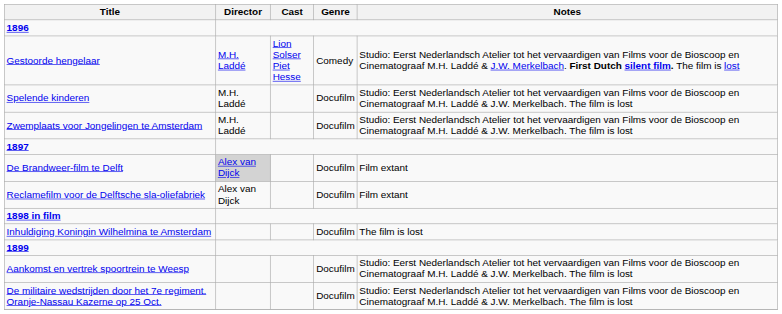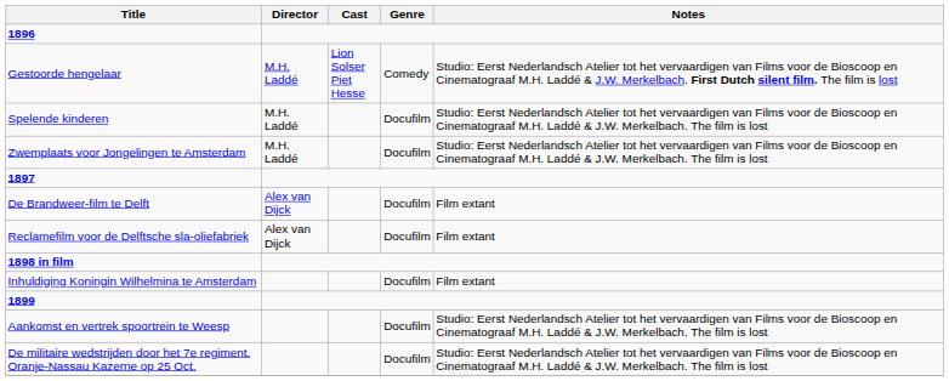 <table class="wikitable">
 <tr>
 <th>Title</th>
 <th>Director</th>
 <th>Cast</th>
 <th>Genre</th>
 <th>Notes</th>
 </tr>
 <tr>
 <td><strong><a href='#'>1896</a></strong></td>
 </tr>
 <tr>
 <td><a href='#'>Gestoorde hengelaar</a></td>
 <td><a href='#'>M.H. Laddé</a></td>
 <td><a href='#'>Lion Solser</a><br><a href='#'>Piet Hesse</a></td>
 <td>Comedy</td>
 <td>Studio: Eerst Nederlandsch Atelier tot het vervaardigen van Films voor de Bioscoop en Cinematograaf M.H. Laddé & <a href='#'>J.W. Merkelbach</a>. <strong>First Dutch <a href='#'>silent film</a>.</strong> The film is <a href='#'>lost</a></td>
 </tr>
 <tr>
 <td><a href='#'>Spelende kinderen</a></td>
 <td>M.H. Laddé</td>
 <td></td>
 <td>Docufilm</td>
 <td>Studio: Eerst Nederlandsch Atelier tot het vervaardigen van Films voor de Bioscoop en Cinematograaf M.H. Laddé & J.W. Merkelbach. The film is lost</td>
 </tr>
 <tr>
 <td><a href='#'>Zwemplaats voor Jongelingen te Amsterdam</a></td>
 <td>M.H. Laddé</td>
 <td></td>
 <td>Docufilm</td>
 <td>Studio: Eerst Nederlandsch Atelier tot het vervaardigen van Films voor de Bioscoop en Cinematograaf M.H. Laddé & J.W. Merkelbach. The film is lost</td>
 </tr>
 <tr>
 <td><strong><a href='#'>1897</a></strong></td>
 </tr>
 <tr>
 <td><a href='#'>De Brandweer-film te Delft</a></td>
-<td style="background: lightgrey;"><a href='#'>Alex van Dijck</a></td>
+<td><a href='#'>Alex van Dijck</a></td>
 <td></td>
 <td>Docufilm</td>
 <td>Film extant</td>
 </tr>
 <tr>
 <td><a href='#'>Reclamefilm voor de Delftsche sla-oliefabriek</a></td>
 <td>Alex van Dijck</td>
 <td></td>
 <td>Docufilm</td>
 <td>Film extant</td>
 </tr>
 <tr>
 <td><strong><a href='#'>1898 in film</a></strong></td>
 </tr>
 <tr>
 <td><a href='#'>Inhuldiging Koningin Wilhelmina te Amsterdam</a></td>
 <td></td>
 <td></td>
 <td>Docufilm</td>
-<td>The film is lost</td>
+<td>Film extant</td>
 </tr>
 <tr>
 <td><strong><a href='#'>1899</a></strong></td>
 </tr>
 <tr>
 <td><a href='#'>Aankomst en vertrek spoortrein te Weesp</a></td>
 <td></td>
 <td></td>
 <td>Docufilm</td>
 <td>Studio: Eerst Nederlandsch Atelier tot het vervaardigen van Films voor de Bioscoop en Cinematograaf M.H. Laddé & J.W. Merkelbach. The film is lost</td>
 </tr>
 <tr>
 <td><a href='#'>De militaire wedstrijden door het 7e regiment. Oranje-Nassau Kazerne op 25 Oct.</a></td>
 <td></td>
 <td></td>
 <td>Docufilm</td>
 <td>Studio: Eerst Nederlandsch Atelier tot het vervaardigen van Films voor de Bioscoop en Cinematograaf M.H. Laddé & J.W. Merkelbach. The film is lost</td>
 </tr>
 <tr>
 </tr>
 </table>
